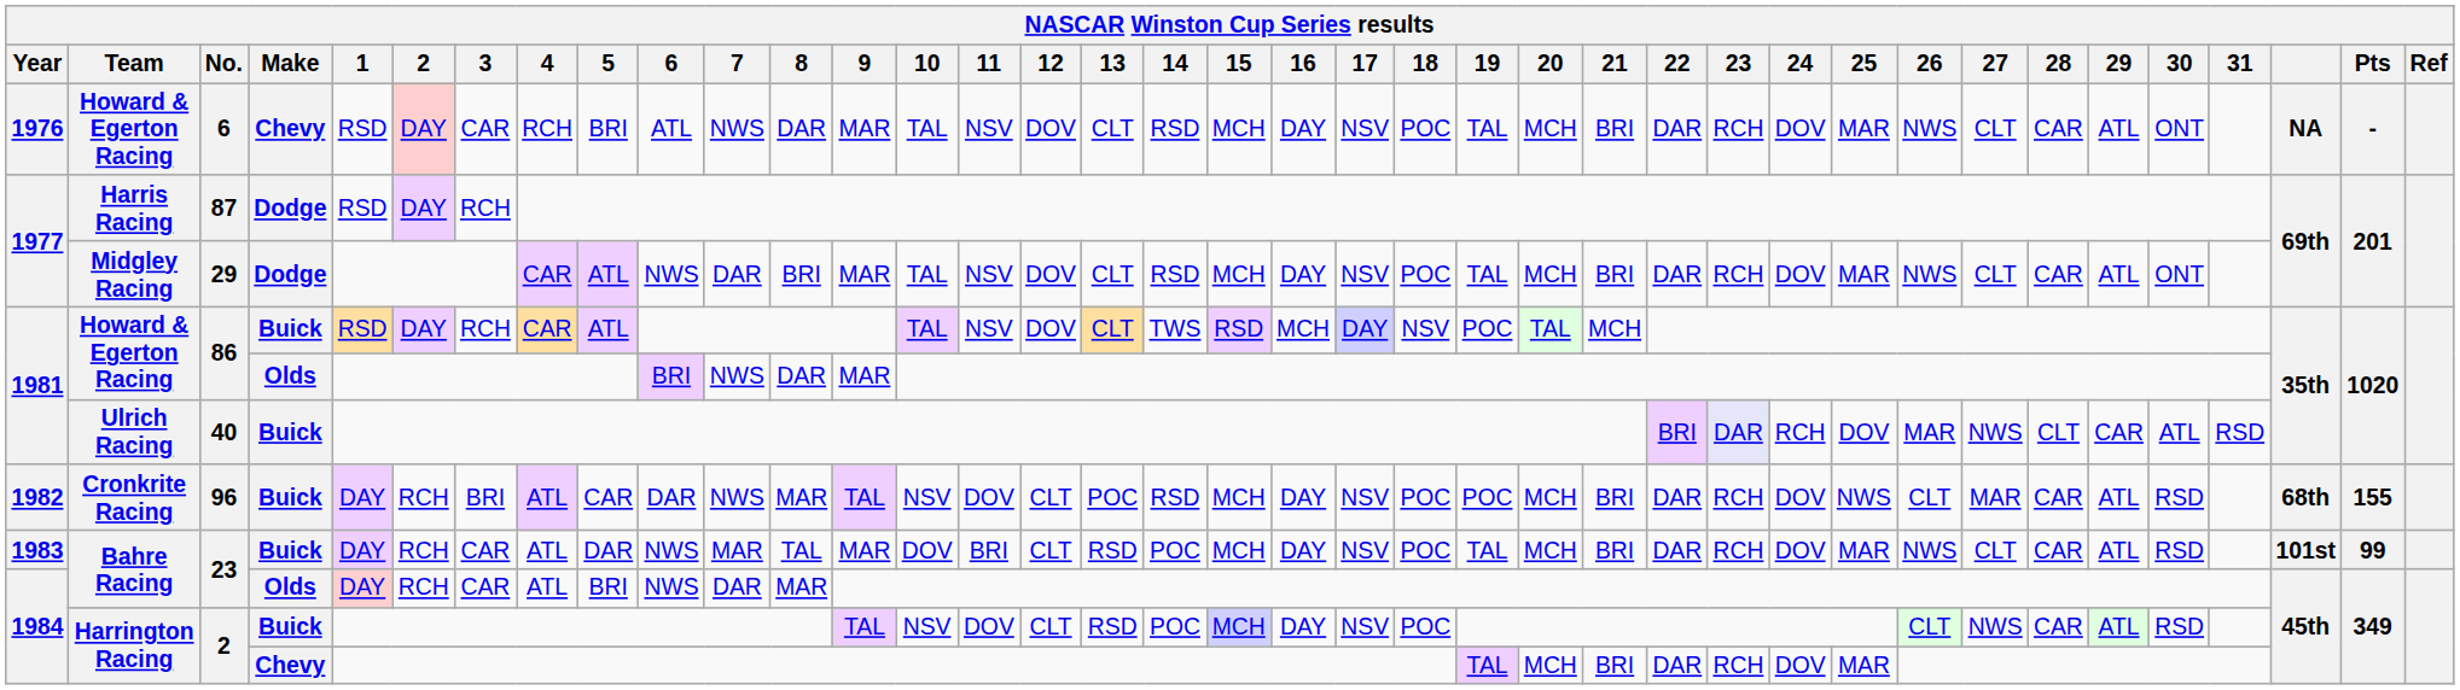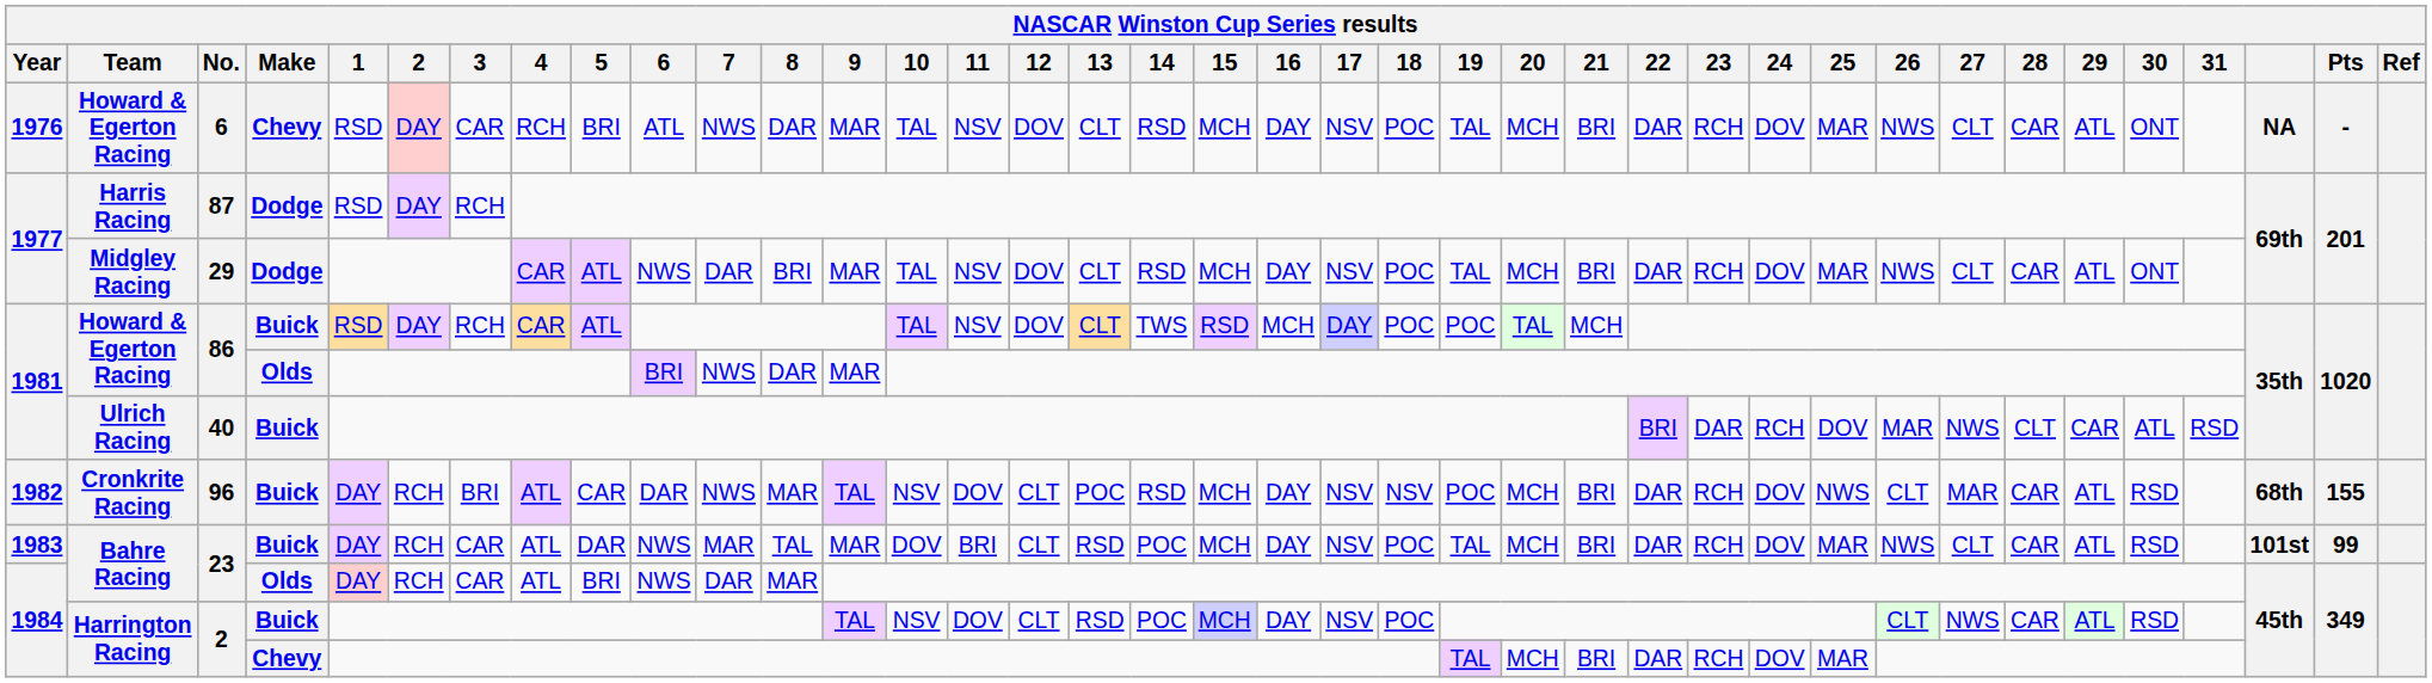 <table class="wikitable" style="text-align:center; font-size:75%">
 <tr>
 <th colspan=45><a href='#'>NASCAR</a> <a href='#'>Winston Cup Series</a> results</th>
 </tr>
 <tr>
 <th>Year</th>
 <th>Team</th>
 <th>No.</th>
 <th>Make</th>
 <th>1</th>
 <th>2</th>
 <th>3</th>
 <th>4</th>
 <th>5</th>
 <th>6</th>
 <th>7</th>
 <th>8</th>
 <th>9</th>
 <th>10</th>
 <th>11</th>
 <th>12</th>
 <th>13</th>
 <th>14</th>
 <th>15</th>
 <th>16</th>
 <th>17</th>
 <th>18</th>
 <th>19</th>
 <th>20</th>
 <th>21</th>
 <th>22</th>
 <th>23</th>
 <th>24</th>
 <th>25</th>
 <th>26</th>
 <th>27</th>
 <th>28</th>
 <th>29</th>
 <th>30</th>
 <th>31</th>
 <th></th>
 <th>Pts</th>
 <th>Ref</th>
 </tr>
 <tr>
 <th><a href='#'>1976</a></th>
 <th><a href='#'>Howard & Egerton Racing</a></th>
 <th>6</th>
 <th><a href='#'>Chevy</a></th>
 <td><a href='#'>RSD</a></td>
 <td style="background:#FFCFCF;"><a href='#'>DAY</a><br></td>
 <td><a href='#'>CAR</a></td>
 <td><a href='#'>RCH</a></td>
 <td><a href='#'>BRI</a></td>
 <td><a href='#'>ATL</a></td>
 <td><a href='#'>NWS</a></td>
 <td><a href='#'>DAR</a></td>
 <td><a href='#'>MAR</a></td>
 <td><a href='#'>TAL</a></td>
 <td><a href='#'>NSV</a></td>
 <td><a href='#'>DOV</a></td>
 <td><a href='#'>CLT</a></td>
 <td><a href='#'>RSD</a></td>
 <td><a href='#'>MCH</a></td>
 <td><a href='#'>DAY</a></td>
 <td><a href='#'>NSV</a></td>
 <td><a href='#'>POC</a></td>
 <td><a href='#'>TAL</a></td>
 <td><a href='#'>MCH</a></td>
 <td><a href='#'>BRI</a></td>
 <td><a href='#'>DAR</a></td>
 <td><a href='#'>RCH</a></td>
 <td><a href='#'>DOV</a></td>
 <td><a href='#'>MAR</a></td>
 <td><a href='#'>NWS</a></td>
 <td><a href='#'>CLT</a></td>
 <td><a href='#'>CAR</a></td>
 <td><a href='#'>ATL</a></td>
 <td><a href='#'>ONT</a></td>
 <td></td>
 <th>NA</th>
 <th>-</th>
 <th></th>
 </tr>
 <tr>
 <th rowspan=2><a href='#'>1977</a></th>
 <th><a href='#'>Harris Racing</a></th>
 <th>87</th>
 <th><a href='#'>Dodge</a></th>
 <td><a href='#'>RSD</a></td>
 <td style="background:#EFCFFF;"><a href='#'>DAY</a><br></td>
 <td><a href='#'>RCH</a></td>
 <td colspan=28></td>
 <th rowspan=2>69th</th>
 <th rowspan=2>201</th>
 <th rowspan=2></th>
 </tr>
 <tr>
 <th><a href='#'>Midgley Racing</a></th>
 <th>29</th>
 <th><a href='#'>Dodge</a></th>
 <td colspan=3></td>
 <td style="background:#EFCFFF;"><a href='#'>CAR</a><br></td>
 <td style="background:#EFCFFF;"><a href='#'>ATL</a><br></td>
 <td><a href='#'>NWS</a></td>
 <td><a href='#'>DAR</a></td>
 <td><a href='#'>BRI</a></td>
 <td><a href='#'>MAR</a></td>
 <td><a href='#'>TAL</a></td>
 <td><a href='#'>NSV</a></td>
 <td><a href='#'>DOV</a></td>
 <td><a href='#'>CLT</a></td>
 <td><a href='#'>RSD</a></td>
 <td><a href='#'>MCH</a></td>
 <td><a href='#'>DAY</a></td>
 <td><a href='#'>NSV</a></td>
 <td><a href='#'>POC</a></td>
 <td><a href='#'>TAL</a></td>
 <td><a href='#'>MCH</a></td>
 <td><a href='#'>BRI</a></td>
 <td><a href='#'>DAR</a></td>
 <td><a href='#'>RCH</a></td>
 <td><a href='#'>DOV</a></td>
 <td><a href='#'>MAR</a></td>
 <td><a href='#'>NWS</a></td>
 <td><a href='#'>CLT</a></td>
 <td><a href='#'>CAR</a></td>
 <td><a href='#'>ATL</a></td>
 <td><a href='#'>ONT</a></td>
 <td></td>
 </tr>
 <tr>
 <th rowspan=3><a href='#'>1981</a></th>
 <th rowspan=2><a href='#'>Howard & Egerton Racing</a></th>
 <th rowspan=2>86</th>
 <th><a href='#'>Buick</a></th>
 <td style="background:#FFDF9F;"><a href='#'>RSD</a><br></td>
 <td style="background:#EFCFFF;"><a href='#'>DAY</a><br></td>
 <td><a href='#'>RCH</a></td>
 <td style="background:#FFDF9F;"><a href='#'>CAR</a><br></td>
 <td style="background:#EFCFFF;"><a href='#'>ATL</a><br></td>
 <td colspan=4></td>
 <td style="background:#EFCFFF;"><a href='#'>TAL</a><br></td>
 <td><a href='#'>NSV</a></td>
 <td><a href='#'>DOV</a></td>
 <td style="background:#FFDF9F;"><a href='#'>CLT</a><br></td>
 <td><a href='#'>TWS</a></td>
 <td style="background:#EFCFFF;"><a href='#'>RSD</a><br></td>
 <td><a href='#'>MCH</a></td>
 <td style="background:#CFCFFF;"><a href='#'>DAY</a><br></td>
-<td><a href='#'>NSV</a></td>
+<td><a href='#'>POC</a></td>
 <td><a href='#'>POC</a></td>
 <td style="background:#DFFFDF;"><a href='#'>TAL</a><br></td>
 <td><a href='#'>MCH</a></td>
 <td colspan=10></td>
 <th rowspan=3>35th</th>
 <th rowspan=3>1020</th>
 <th rowspan=3></th>
 </tr>
 <tr>
 <th><a href='#'>Olds</a></th>
 <td colspan=5></td>
 <td style="background:#EFCFFF;"><a href='#'>BRI</a><br></td>
 <td><a href='#'>NWS</a></td>
 <td><a href='#'>DAR</a></td>
 <td><a href='#'>MAR</a></td>
 <td colspan=22></td>
 </tr>
 <tr>
 <th><a href='#'>Ulrich Racing</a></th>
 <th>40</th>
 <th><a href='#'>Buick</a></th>
 <td colspan=21></td>
 <td style="background:#EFCFFF;"><a href='#'>BRI</a><br></td>
-<td style="background: lavender;"><a href='#'>DAR</a></td>
+<td><a href='#'>DAR</a></td>
 <td><a href='#'>RCH</a></td>
 <td><a href='#'>DOV</a></td>
 <td><a href='#'>MAR</a></td>
 <td><a href='#'>NWS</a></td>
 <td><a href='#'>CLT</a></td>
 <td><a href='#'>CAR</a></td>
 <td><a href='#'>ATL</a></td>
 <td><a href='#'>RSD</a></td>
 </tr>
 <tr>
 <th><a href='#'>1982</a></th>
 <th><a href='#'>Cronkrite Racing</a></th>
 <th>96</th>
 <th><a href='#'>Buick</a></th>
 <td style="background:#EFCFFF;"><a href='#'>DAY</a><br></td>
 <td><a href='#'>RCH</a></td>
 <td><a href='#'>BRI</a></td>
 <td style="background:#EFCFFF;"><a href='#'>ATL</a><br></td>
 <td><a href='#'>CAR</a></td>
 <td><a href='#'>DAR</a></td>
 <td><a href='#'>NWS</a></td>
 <td><a href='#'>MAR</a></td>
 <td style="background:#EFCFFF;"><a href='#'>TAL</a><br></td>
 <td><a href='#'>NSV</a></td>
 <td><a href='#'>DOV</a></td>
 <td><a href='#'>CLT</a></td>
 <td><a href='#'>POC</a></td>
 <td><a href='#'>RSD</a></td>
 <td><a href='#'>MCH</a></td>
 <td><a href='#'>DAY</a></td>
 <td><a href='#'>NSV</a></td>
-<td><a href='#'>POC</a></td>
+<td><a href='#'>NSV</a></td>
 <td><a href='#'>POC</a></td>
 <td><a href='#'>MCH</a></td>
 <td><a href='#'>BRI</a></td>
 <td><a href='#'>DAR</a></td>
 <td><a href='#'>RCH</a></td>
 <td><a href='#'>DOV</a></td>
 <td><a href='#'>NWS</a></td>
 <td><a href='#'>CLT</a></td>
 <td><a href='#'>MAR</a></td>
 <td><a href='#'>CAR</a></td>
 <td><a href='#'>ATL</a></td>
 <td><a href='#'>RSD</a></td>
 <td></td>
 <th>68th</th>
 <th>155</th>
 <th></th>
 </tr>
 <tr>
 <th><a href='#'>1983</a></th>
 <th rowspan=2><a href='#'>Bahre Racing</a></th>
 <th rowspan=2>23</th>
 <th><a href='#'>Buick</a></th>
 <td style="background:#EFCFFF;"><a href='#'>DAY</a><br></td>
 <td><a href='#'>RCH</a></td>
 <td><a href='#'>CAR</a></td>
 <td><a href='#'>ATL</a></td>
 <td><a href='#'>DAR</a></td>
 <td><a href='#'>NWS</a></td>
 <td><a href='#'>MAR</a></td>
 <td><a href='#'>TAL</a></td>
 <td><a href='#'>MAR</a></td>
 <td><a href='#'>DOV</a></td>
 <td><a href='#'>BRI</a></td>
 <td><a href='#'>CLT</a></td>
 <td><a href='#'>RSD</a></td>
 <td><a href='#'>POC</a></td>
 <td><a href='#'>MCH</a></td>
 <td><a href='#'>DAY</a></td>
 <td><a href='#'>NSV</a></td>
 <td><a href='#'>POC</a></td>
 <td><a href='#'>TAL</a></td>
 <td><a href='#'>MCH</a></td>
 <td><a href='#'>BRI</a></td>
 <td><a href='#'>DAR</a></td>
 <td><a href='#'>RCH</a></td>
 <td><a href='#'>DOV</a></td>
 <td><a href='#'>MAR</a></td>
 <td><a href='#'>NWS</a></td>
 <td><a href='#'>CLT</a></td>
 <td><a href='#'>CAR</a></td>
 <td><a href='#'>ATL</a></td>
 <td><a href='#'>RSD</a></td>
 <td></td>
 <th>101st</th>
 <th>99</th>
 <th></th>
 </tr>
 <tr>
 <th rowspan=3><a href='#'>1984</a></th>
 <th><a href='#'>Olds</a></th>
 <td style="background:#FFCFCF;"><a href='#'>DAY</a><br></td>
 <td><a href='#'>RCH</a></td>
 <td><a href='#'>CAR</a></td>
 <td><a href='#'>ATL</a></td>
 <td><a href='#'>BRI</a></td>
 <td><a href='#'>NWS</a></td>
 <td><a href='#'>DAR</a></td>
 <td><a href='#'>MAR</a></td>
 <td colspan=23></td>
 <th rowspan=3>45th</th>
 <th rowspan=3>349</th>
 <th rowspan=3></th>
 </tr>
 <tr>
 <th rowspan=2><a href='#'>Harrington Racing</a></th>
 <th rowspan=2>2</th>
 <th><a href='#'>Buick</a></th>
 <td colspan=8></td>
 <td style="background:#EFCFFF;"><a href='#'>TAL</a><br></td>
 <td><a href='#'>NSV</a></td>
 <td><a href='#'>DOV</a></td>
 <td><a href='#'>CLT</a></td>
 <td><a href='#'>RSD</a></td>
 <td><a href='#'>POC</a></td>
 <td style="background:#CFCFFF;"><a href='#'>MCH</a><br></td>
 <td><a href='#'>DAY</a></td>
 <td><a href='#'>NSV</a></td>
 <td><a href='#'>POC</a></td>
 <td colspan=7></td>
 <td style="background:#DFFFDF;"><a href='#'>CLT</a><br></td>
 <td><a href='#'>NWS</a></td>
 <td><a href='#'>CAR</a></td>
 <td style="background:#DFFFDF;"><a href='#'>ATL</a><br></td>
 <td><a href='#'>RSD</a></td>
 <td></td>
 </tr>
 <tr>
 <th><a href='#'>Chevy</a></th>
 <td colspan=18></td>
 <td style="background:#EFCFFF;"><a href='#'>TAL</a><br></td>
 <td><a href='#'>MCH</a></td>
 <td><a href='#'>BRI</a></td>
 <td><a href='#'>DAR</a></td>
 <td><a href='#'>RCH</a></td>
 <td><a href='#'>DOV</a></td>
 <td><a href='#'>MAR</a></td>
 <td colspan=6></td>
 </tr>
 </table>
